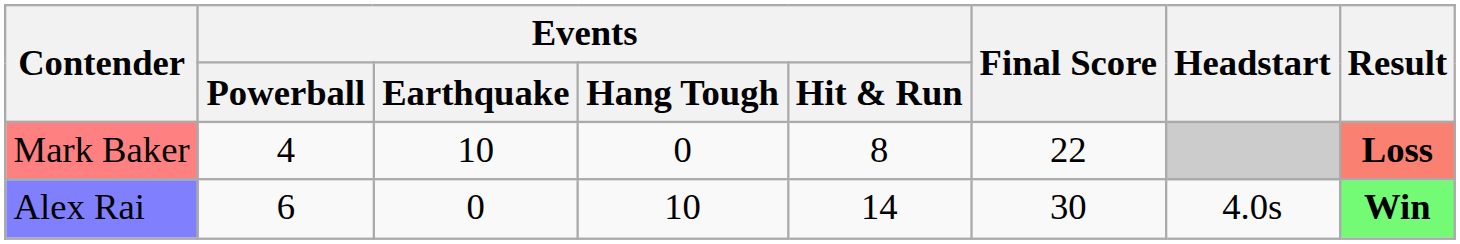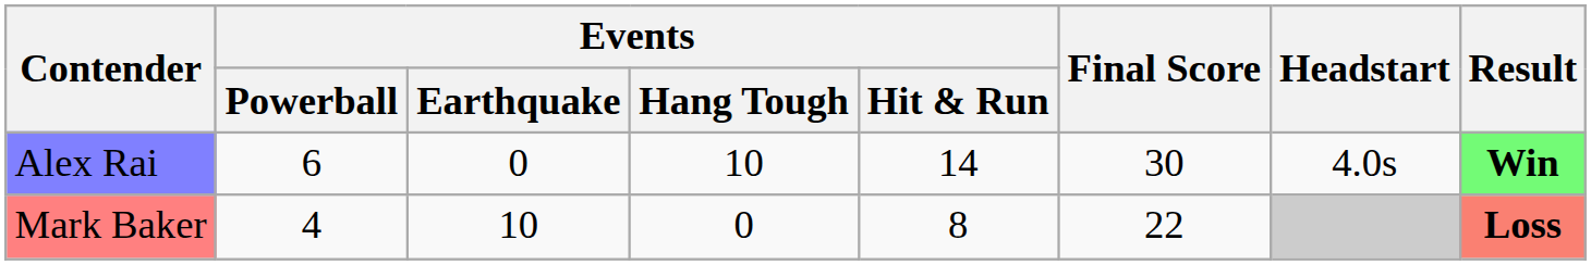 <table class="wikitable" style="text-align:center;">
 <tr>
 <th rowspan=2>Contender</th>
 <th colspan=4>Events</th>
 <th rowspan=2>Final Score</th>
 <th rowspan=2>Headstart</th>
 <th rowspan=2>Result</th>
 </tr>
 <tr>
 <th>Powerball</th>
 <th>Earthquake</th>
 <th>Hang Tough</th>
 <th>Hit & Run</th>
 </tr>
 <tr>
+<td bgcolor=#8080ff style="text-align:left;">Alex Rai</td>
+<td>6</td>
+<td>0</td>
+<td>10</td>
+<td>14</td>
+<td>30</td>
+<td>4.0s</td>
+<td style="text-align:center; background:#73fb76;"><strong>Win</strong></td>
+</tr>
+<tr>
 <td bgcolor=#ff8080 style="text-align:left;">Mark Baker</td>
 <td>4</td>
 <td>10</td>
 <td>0</td>
 <td>8</td>
 <td>22</td>
 <td style="background:#ccc"></td>
 <td style="text-align:center; background:salmon;"><strong>Loss</strong></td>
 </tr>
-<tr>
-<td bgcolor=#8080ff style="text-align:left;">Alex Rai</td>
-<td>6</td>
-<td>0</td>
-<td>10</td>
-<td>14</td>
-<td>30</td>
-<td>4.0s</td>
-<td style="text-align:center; background:#73fb76;"><strong>Win</strong></td>
-</tr>
 </table>
